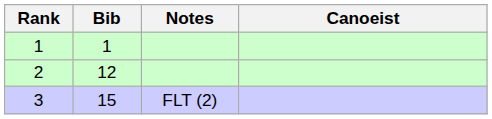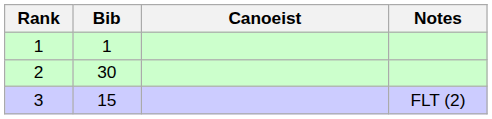 <table class="wikitable" style="font-size:90%; text-align:center">
 <tr>
 <th width="50">Rank</th>
 <th width="50">Bib</th>
+<th width="200">Canoeist</th>
 <th width="75">Notes</th>
-<th width="200">Canoeist</th>
 </tr>
 <tr bgcolor="#CCFFCC">
 <td>1</td>
 <td>1</td>
+<td align="left"></td>
 <td></td>
-<td align="left"></td>
 </tr>
 <tr bgcolor="#CCFFCC">
 <td>2</td>
-<td>12</td>
+<td>30</td>
+<td align="left"></td>
 <td></td>
-<td align="left"></td>
 </tr>
 <tr bgcolor="#CCCCFF">
 <td>3</td>
 <td>15</td>
+<td align="left"></td>
 <td>FLT (2)</td>
-<td align="left"></td>
 </tr>
 </table>
